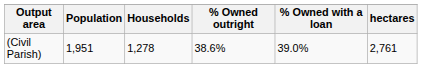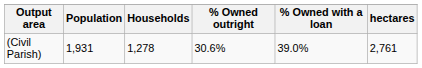 <table class="wikitable">
 <tr>
 </tr>
 <tr>
 <th>Output area</th>
 <th>Population</th>
 <th>Households</th>
 <th>% Owned outright</th>
 <th>% Owned with a loan</th>
 <th>hectares</th>
 </tr>
 <tr>
 <td>(Civil Parish)</td>
-<td>1,951</td>
+<td>1,931</td>
 <td>1,278</td>
-<td>38.6%</td>
+<td>30.6%</td>
 <td>39.0%</td>
 <td>2,761</td>
 </tr>
 </table>
